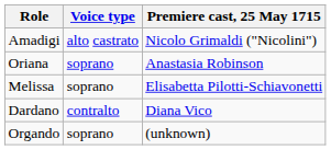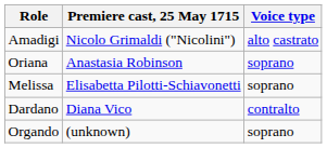 <table class="wikitable">
 <tr>
 <th>Role</th>
+<th>Premiere cast, 25 May 1715</th>
 <th><a href='#'>Voice type</a></th>
-<th>Premiere cast, 25 May 1715</th>
 </tr>
 <tr>
 <td>Amadigi</td>
+<td><a href='#'>Nicolo Grimaldi</a> ("Nicolini")</td>
 <td><a href='#'>alto</a> <a href='#'>castrato</a></td>
-<td><a href='#'>Nicolo Grimaldi</a> ("Nicolini")</td>
 </tr>
 <tr>
 <td>Oriana</td>
+<td><a href='#'>Anastasia Robinson</a></td>
 <td><a href='#'>soprano</a></td>
-<td><a href='#'>Anastasia Robinson</a></td>
 </tr>
 <tr>
 <td>Melissa</td>
+<td><a href='#'>Elisabetta Pilotti-Schiavonetti</a></td>
 <td>soprano</td>
-<td><a href='#'>Elisabetta Pilotti-Schiavonetti</a></td>
 </tr>
 <tr>
 <td>Dardano</td>
+<td><a href='#'>Diana Vico</a></td>
 <td><a href='#'>contralto</a></td>
-<td><a href='#'>Diana Vico</a></td>
 </tr>
 <tr>
 <td>Orgando</td>
+<td>(unknown)</td>
 <td>soprano</td>
-<td>(unknown)</td>
 </tr>
 </table>
